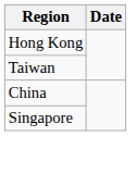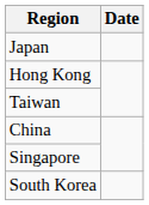 <table class="wikitable">
 <tr>
 <th>Region</th>
 <th>Date</th>
+</tr>
+<tr>
+<td>Japan</td>
+<td></td>
 </tr>
 <tr>
 <td>Hong Kong</td>
 <td rowspan="2"></td>
 </tr>
 <tr>
 <td>Taiwan</td>
 </tr>
 <tr>
 <td>China</td>
 <td rowspan="2"></td>
 </tr>
 <tr>
 <td>Singapore</td>
 </tr>
+<tr>
+<td>South Korea</td>
+<td></td>
+</tr>
 </table>
